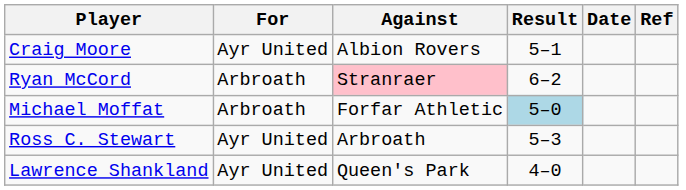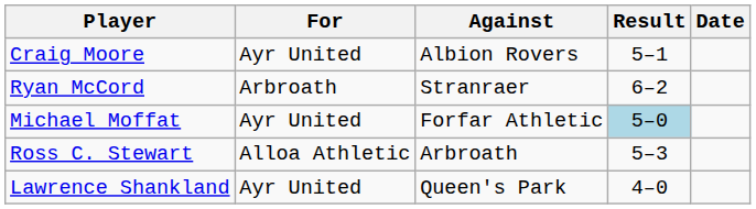 <table class="wikitable">
 <tr>
 <th>Player</th>
 <th>For</th>
 <th>Against</th>
 <th style="text-align:center">Result</th>
 <th>Date</th>
-<th>Ref</th>
 </tr>
 <tr>
 <td> <a href='#'>Craig Moore</a></td>
 <td>Ayr United</td>
 <td>Albion Rovers</td>
 <td style="text-align:center;">5–1</td>
 <td></td>
-<td></td>
 </tr>
 <tr>
 <td> <a href='#'>Ryan McCord</a></td>
 <td>Arbroath</td>
-<td style="background: pink;">Stranraer</td>
+<td>Stranraer</td>
 <td style="text-align:center;">6–2</td>
-<td></td>
 <td></td>
 </tr>
 <tr>
 <td> <a href='#'>Michael Moffat</a></td>
-<td>Arbroath</td>
+<td>Ayr United</td>
 <td>Forfar Athletic</td>
 <td style="background: lightblue; text-align:center;">5–0</td>
-<td></td>
 <td></td>
 </tr>
 <tr>
 <td> <a href='#'>Ross C. Stewart</a></td>
-<td>Ayr United</td>
+<td>Alloa Athletic</td>
 <td>Arbroath</td>
 <td style="text-align:center;">5–3</td>
-<td></td>
 <td></td>
 </tr>
 <tr>
 <td> <a href='#'>Lawrence Shankland</a></td>
 <td>Ayr United</td>
 <td>Queen's Park</td>
 <td style="text-align:center;">4–0</td>
 <td></td>
-<td></td>
 </tr>
 </table>
